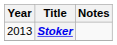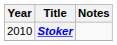 <table class="wikitable plainrowheaders sortable">
 <tr>
 <th scope="col">Year</th>
 <th scope="col">Title</th>
 <th class="unsortable" scope="col">Notes</th>
 </tr>
 <tr>
-<td>2013</td>
+<td>2010</td>
 <th scope="row"><em><a href='#'>Stoker</a></em></th>
 <td></td>
 </tr>
 <tr>
 </tr>
 </table>
